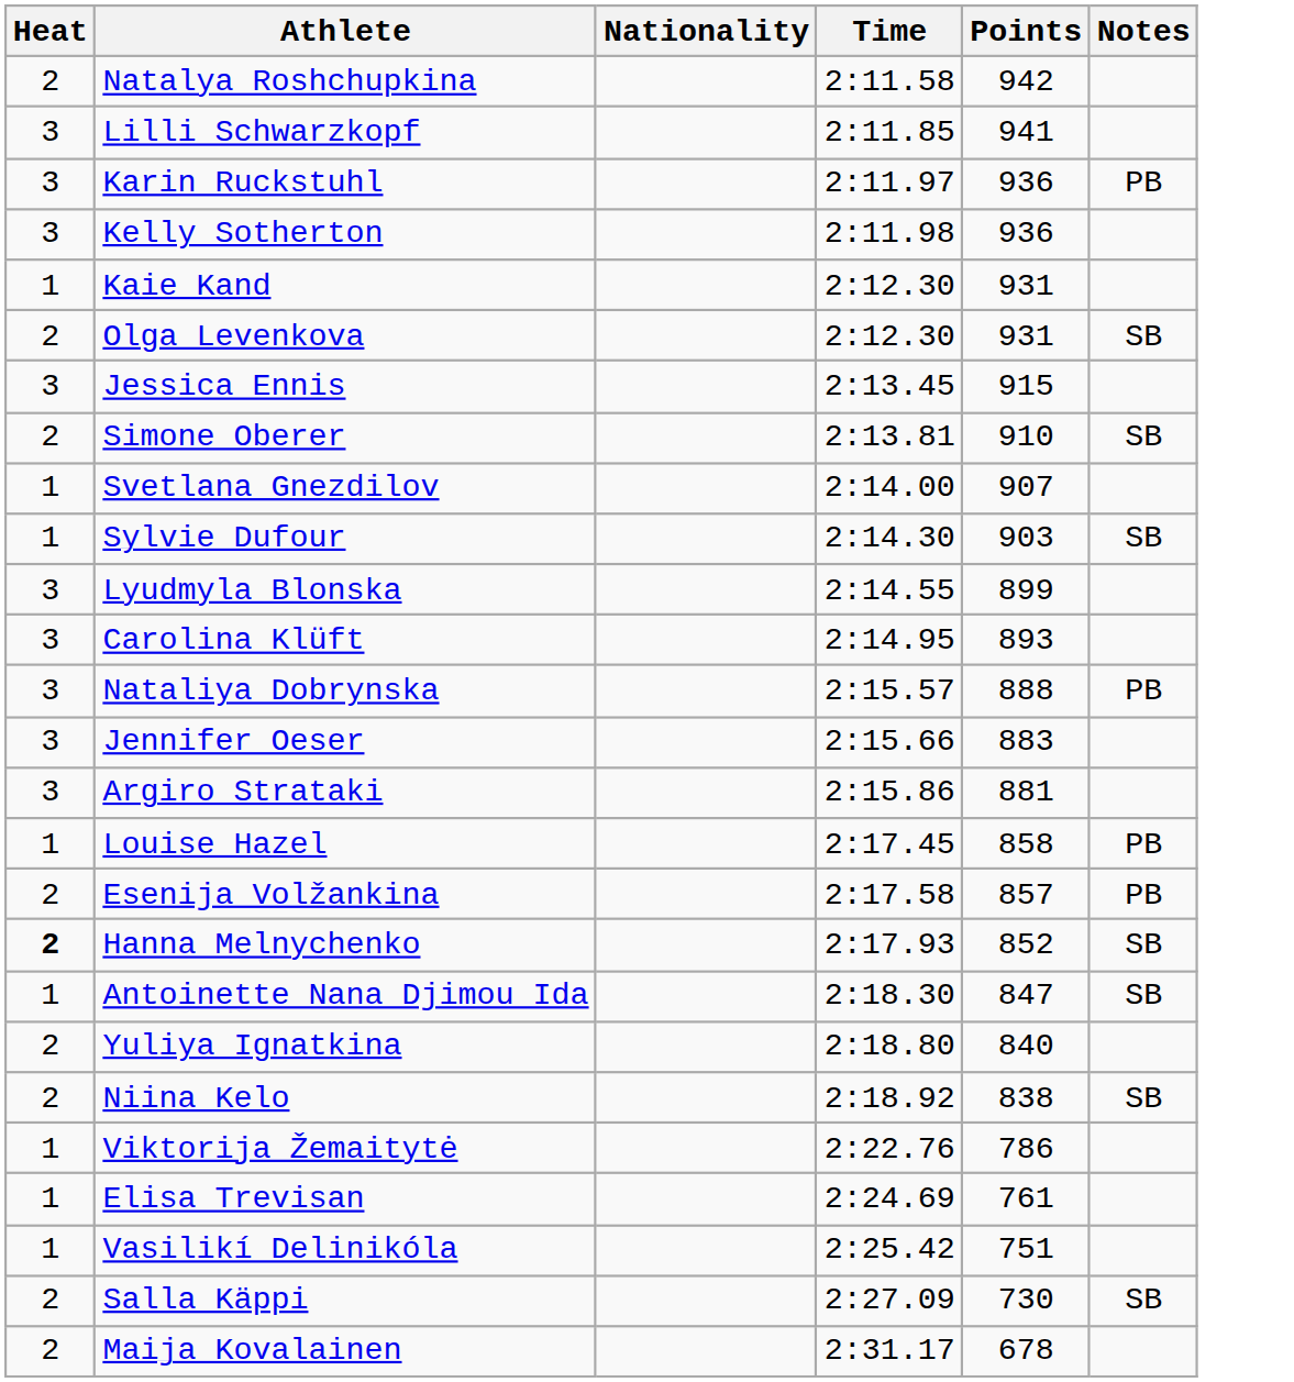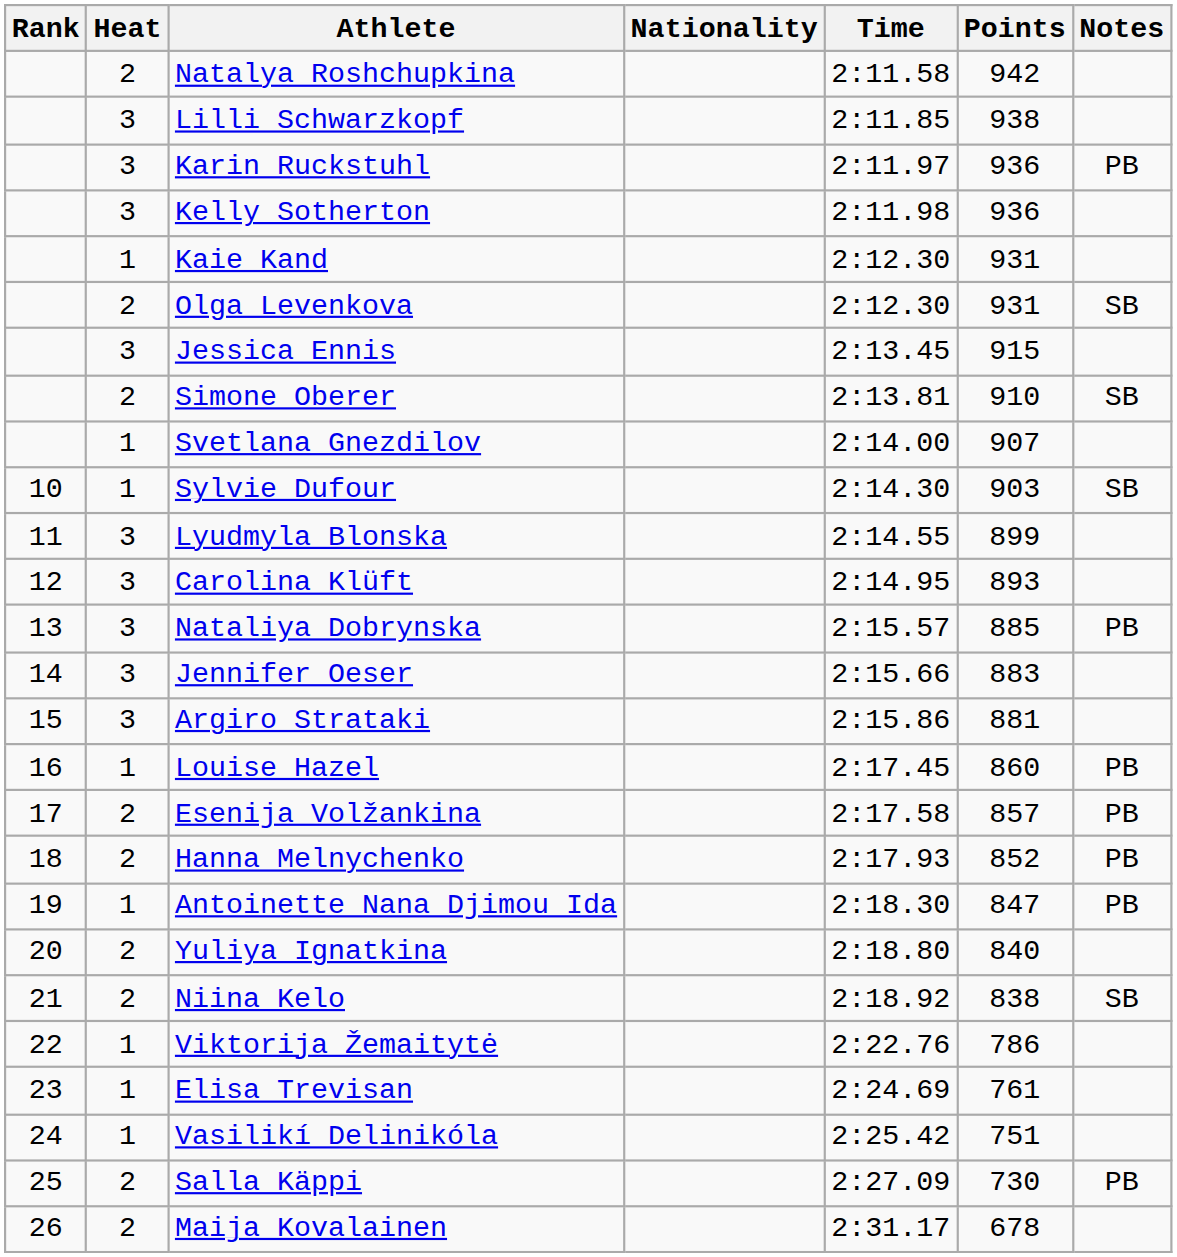 <table class="wikitable sortable" style="text-align:center">
 <tr>
+<th>Rank</th>
 <th>Heat</th>
 <th>Athlete</th>
 <th>Nationality</th>
 <th>Time</th>
 <th>Points</th>
 <th>Notes</th>
 </tr>
 <tr>
+<td></td>
 <td>2</td>
 <td align=left><a href='#'>Natalya Roshchupkina</a></td>
 <td align=left></td>
 <td>2:11.58</td>
 <td>942</td>
 <td></td>
 </tr>
 <tr>
+<td></td>
 <td>3</td>
 <td align=left><a href='#'>Lilli Schwarzkopf</a></td>
 <td align=left></td>
 <td>2:11.85</td>
-<td>941</td>
+<td>938</td>
 <td></td>
 </tr>
 <tr>
+<td></td>
 <td>3</td>
 <td align=left><a href='#'>Karin Ruckstuhl</a></td>
 <td align=left></td>
 <td>2:11.97</td>
 <td>936</td>
 <td>PB</td>
 </tr>
 <tr>
+<td></td>
 <td>3</td>
 <td align=left><a href='#'>Kelly Sotherton</a></td>
 <td align=left></td>
 <td>2:11.98</td>
 <td>936</td>
 <td></td>
 </tr>
 <tr>
+<td></td>
 <td>1</td>
 <td align=left><a href='#'>Kaie Kand</a></td>
 <td align=left></td>
 <td>2:12.30</td>
 <td>931</td>
 <td></td>
 </tr>
 <tr>
+<td></td>
 <td>2</td>
 <td align=left><a href='#'>Olga Levenkova</a></td>
 <td align=left></td>
 <td>2:12.30</td>
 <td>931</td>
 <td>SB</td>
 </tr>
 <tr>
+<td></td>
 <td>3</td>
 <td align=left><a href='#'>Jessica Ennis</a></td>
 <td align=left></td>
 <td>2:13.45</td>
 <td>915</td>
 <td></td>
 </tr>
 <tr>
+<td></td>
 <td>2</td>
 <td align=left><a href='#'>Simone Oberer</a></td>
 <td align=left></td>
 <td>2:13.81</td>
 <td>910</td>
 <td>SB</td>
 </tr>
 <tr>
+<td></td>
 <td>1</td>
 <td align=left><a href='#'>Svetlana Gnezdilov</a></td>
 <td align=left></td>
 <td>2:14.00</td>
 <td>907</td>
 <td></td>
 </tr>
 <tr>
+<td>10</td>
 <td>1</td>
 <td align=left><a href='#'>Sylvie Dufour</a></td>
 <td align=left></td>
 <td>2:14.30</td>
 <td>903</td>
 <td>SB</td>
 </tr>
 <tr>
+<td>11</td>
 <td>3</td>
 <td align=left><a href='#'>Lyudmyla Blonska</a></td>
 <td align=left></td>
 <td>2:14.55</td>
 <td>899</td>
 <td></td>
 </tr>
 <tr>
+<td>12</td>
 <td>3</td>
 <td align=left><a href='#'>Carolina Klüft</a></td>
 <td align=left></td>
 <td>2:14.95</td>
 <td>893</td>
 <td></td>
 </tr>
 <tr>
+<td>13</td>
 <td>3</td>
 <td align=left><a href='#'>Nataliya Dobrynska</a></td>
 <td align=left></td>
 <td>2:15.57</td>
-<td>888</td>
+<td>885</td>
 <td>PB</td>
 </tr>
 <tr>
+<td>14</td>
 <td>3</td>
 <td align=left><a href='#'>Jennifer Oeser</a></td>
 <td align=left></td>
 <td>2:15.66</td>
 <td>883</td>
 <td></td>
 </tr>
 <tr>
+<td>15</td>
 <td>3</td>
 <td align=left><a href='#'>Argiro Strataki</a></td>
 <td align=left></td>
 <td>2:15.86</td>
 <td>881</td>
 <td></td>
 </tr>
 <tr>
+<td>16</td>
 <td>1</td>
 <td align=left><a href='#'>Louise Hazel</a></td>
 <td align=left></td>
 <td>2:17.45</td>
-<td>858</td>
+<td>860</td>
 <td>PB</td>
 </tr>
 <tr>
+<td>17</td>
 <td>2</td>
 <td align=left><a href='#'>Esenija Volžankina</a></td>
 <td align=left></td>
 <td>2:17.58</td>
 <td>857</td>
 <td>PB</td>
 </tr>
 <tr>
-<td><strong>2</strong></td>
+<td>18</td>
+<td>2</td>
 <td align=left><a href='#'>Hanna Melnychenko</a></td>
 <td align=left></td>
 <td>2:17.93</td>
 <td>852</td>
-<td>SB</td>
+<td>PB</td>
 </tr>
 <tr>
+<td>19</td>
 <td>1</td>
 <td align=left><a href='#'>Antoinette Nana Djimou Ida</a></td>
 <td align=left></td>
 <td>2:18.30</td>
 <td>847</td>
-<td>SB</td>
+<td>PB</td>
 </tr>
 <tr>
+<td>20</td>
 <td>2</td>
 <td align=left><a href='#'>Yuliya Ignatkina</a></td>
 <td align=left></td>
 <td>2:18.80</td>
 <td>840</td>
 <td></td>
 </tr>
 <tr>
+<td>21</td>
 <td>2</td>
 <td align=left><a href='#'>Niina Kelo</a></td>
 <td align=left></td>
 <td>2:18.92</td>
 <td>838</td>
 <td>SB</td>
 </tr>
 <tr>
+<td>22</td>
 <td>1</td>
 <td align=left><a href='#'>Viktorija Žemaitytė</a></td>
 <td align=left></td>
 <td>2:22.76</td>
 <td>786</td>
 <td></td>
 </tr>
 <tr>
+<td>23</td>
 <td>1</td>
 <td align=left><a href='#'>Elisa Trevisan</a></td>
 <td align=left></td>
 <td>2:24.69</td>
 <td>761</td>
 <td></td>
 </tr>
 <tr>
+<td>24</td>
 <td>1</td>
 <td align=left><a href='#'>Vasilikí Delinikóla</a></td>
 <td align=left></td>
 <td>2:25.42</td>
 <td>751</td>
 <td></td>
 </tr>
 <tr>
+<td>25</td>
 <td>2</td>
 <td align=left><a href='#'>Salla Käppi</a></td>
 <td align=left></td>
 <td>2:27.09</td>
 <td>730</td>
-<td>SB</td>
+<td>PB</td>
 </tr>
 <tr>
+<td>26</td>
 <td>2</td>
 <td align=left><a href='#'>Maija Kovalainen</a></td>
 <td align=left></td>
 <td>2:31.17</td>
 <td>678</td>
 <td></td>
 </tr>
 </table>
